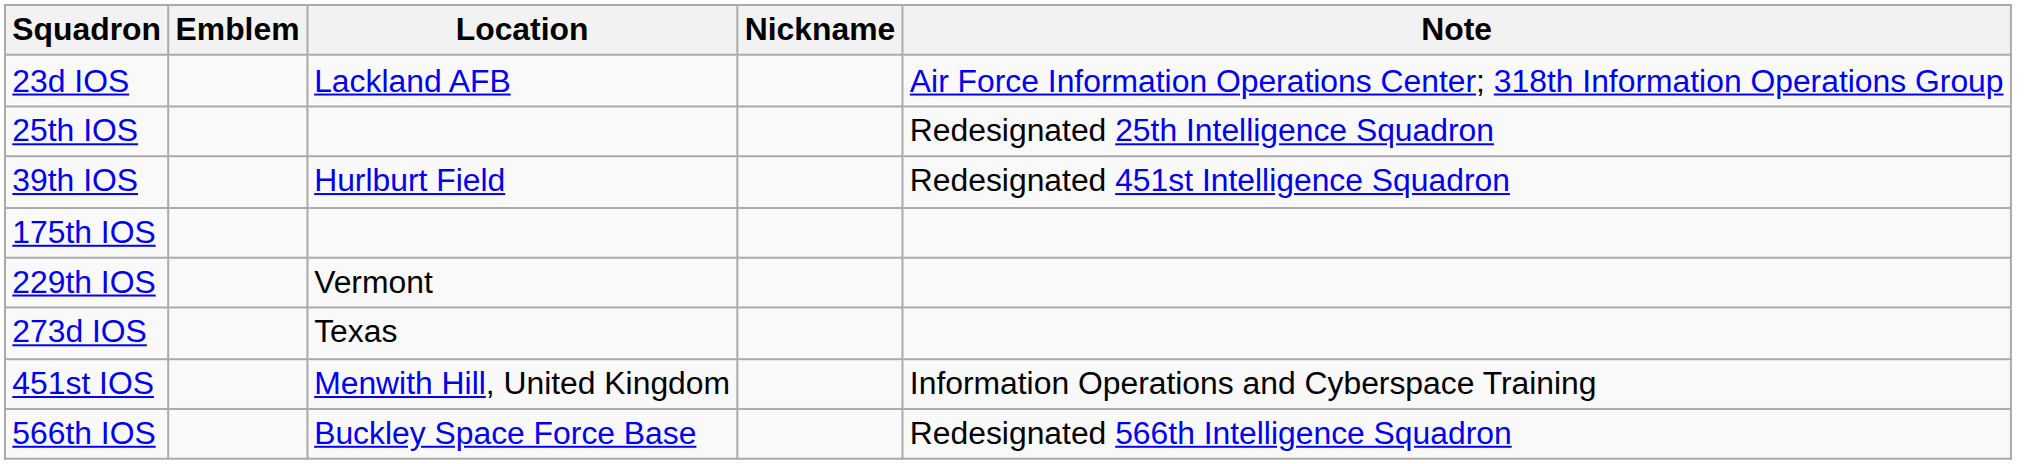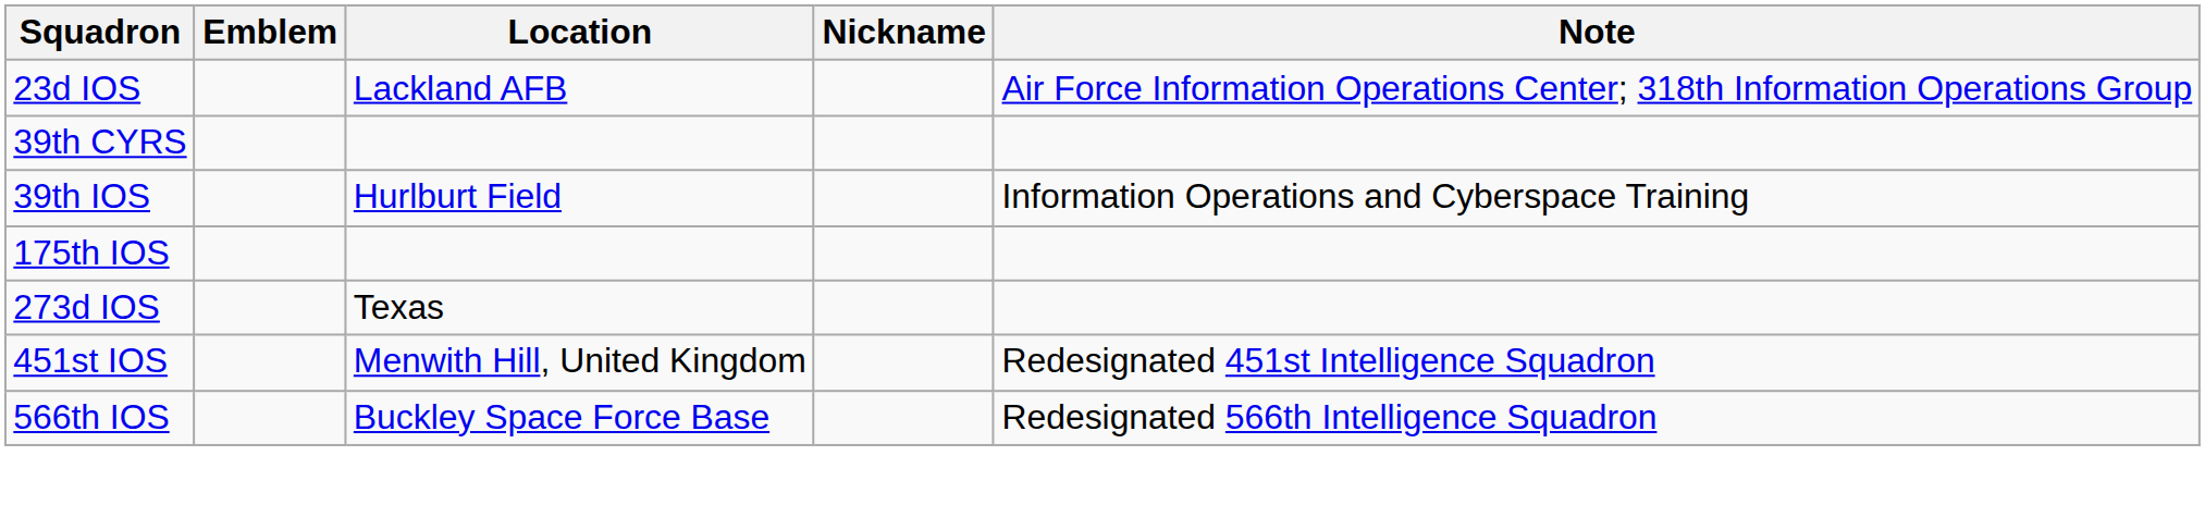 <table class="wikitable">
 <tr>
 <th>Squadron</th>
 <th>Emblem</th>
 <th>Location</th>
 <th>Nickname</th>
 <th>Note</th>
 </tr>
 <tr>
 <td><a href='#'>23d IOS</a></td>
 <td></td>
 <td><a href='#'>Lackland AFB</a></td>
 <td></td>
 <td><a href='#'>Air Force Information Operations Center</a>; <a href='#'>318th Information Operations Group</a></td>
 </tr>
 <tr>
-<td><a href='#'>25th IOS</a></td>
+<td><a href='#'>39th CYRS</a></td>
 <td></td>
 <td></td>
 <td></td>
-<td>Redesignated <a href='#'>25th Intelligence Squadron</a></td>
+<td></td>
 </tr>
 <tr>
 <td><a href='#'>39th IOS</a></td>
 <td></td>
 <td><a href='#'>Hurlburt Field</a></td>
 <td></td>
-<td>Redesignated <a href='#'>451st Intelligence Squadron</a></td>
+<td>Information Operations and Cyberspace Training</td>
 </tr>
 <tr>
 <td><a href='#'>175th IOS</a></td>
 <td></td>
 <td></td>
-<td></td>
-<td></td>
-</tr>
-<tr>
-<td><a href='#'>229th IOS</a></td>
-<td></td>
-<td>Vermont</td>
 <td></td>
 <td></td>
 </tr>
 <tr>
 <td><a href='#'>273d IOS</a></td>
 <td></td>
 <td>Texas</td>
 <td></td>
 <td></td>
 </tr>
 <tr>
 <td><a href='#'>451st IOS</a></td>
 <td></td>
 <td><a href='#'>Menwith Hill</a>, United Kingdom</td>
 <td></td>
-<td>Information Operations and Cyberspace Training</td>
+<td>Redesignated <a href='#'>451st Intelligence Squadron</a></td>
 </tr>
 <tr>
 <td><a href='#'>566th IOS</a></td>
 <td></td>
 <td><a href='#'>Buckley Space Force Base</a></td>
 <td></td>
 <td>Redesignated <a href='#'>566th Intelligence Squadron</a></td>
 </tr>
 </table>
